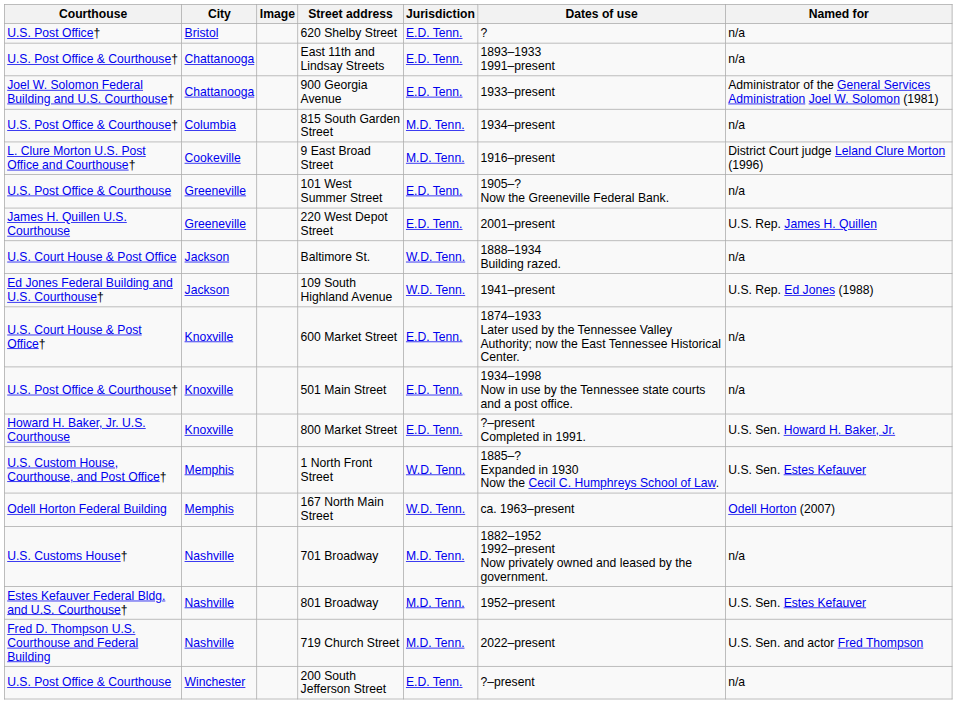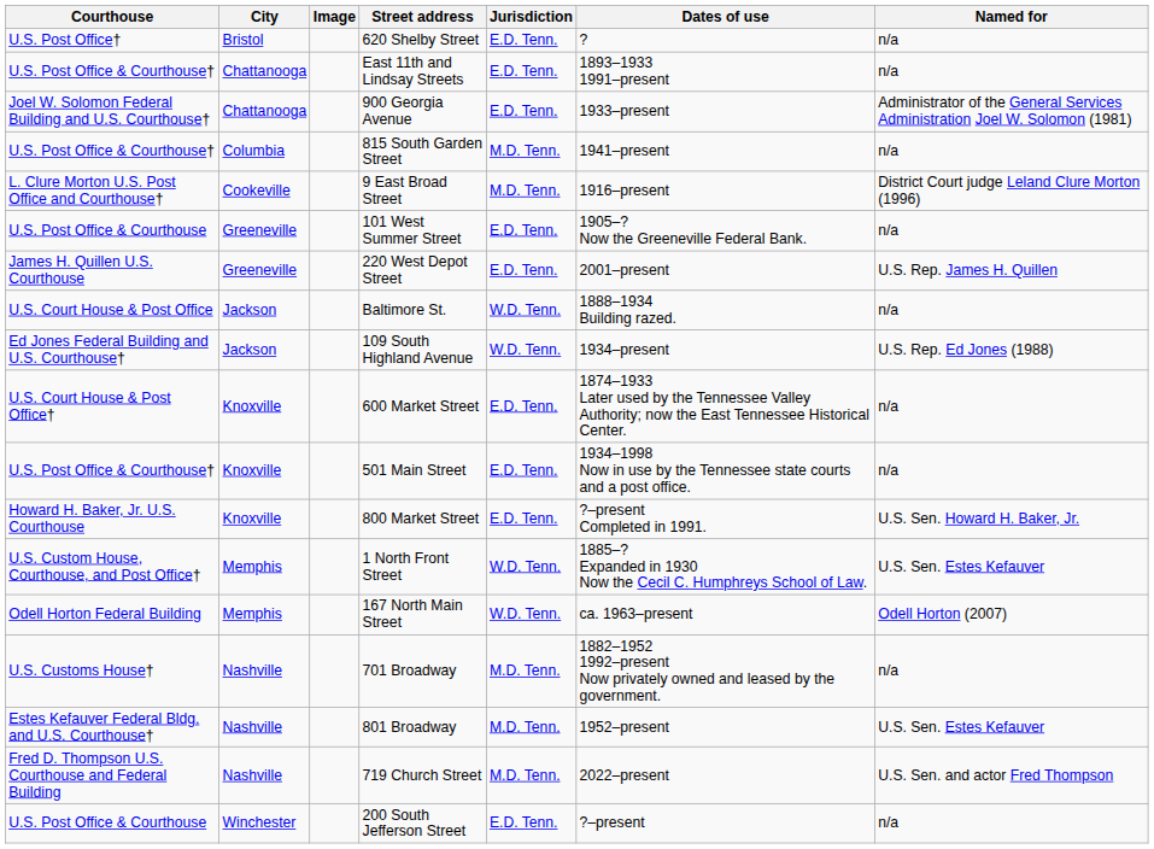 <table class="wikitable sortable sticky-header sort-under">
 <tr>
 <th>Courthouse</th>
 <th>City</th>
 <th>Image</th>
 <th>Street address</th>
 <th>Jurisdiction</th>
 <th>Dates of use</th>
 <th>Named for</th>
 </tr>
 <tr>
 <td><a href='#'>U.S. Post Office</a>†</td>
 <td><a href='#'>Bristol</a></td>
 <td></td>
 <td>620 Shelby Street</td>
 <td><a href='#'>E.D. Tenn.</a></td>
 <td>?</td>
 <td>n/a</td>
 </tr>
 <tr>
 <td><a href='#'>U.S. Post Office & Courthouse</a>†</td>
 <td><a href='#'>Chattanooga</a></td>
 <td></td>
 <td>East 11th and Lindsay Streets</td>
 <td><a href='#'>E.D. Tenn.</a></td>
 <td>1893–1933<br>1991–present</td>
 <td>n/a</td>
 </tr>
 <tr>
 <td><a href='#'>Joel W. Solomon Federal Building and U.S. Courthouse</a>†</td>
 <td><a href='#'>Chattanooga</a></td>
 <td></td>
 <td>900 Georgia Avenue</td>
 <td><a href='#'>E.D. Tenn.</a></td>
 <td>1933–present</td>
 <td>Administrator of the <a href='#'>General Services Administration</a> <a href='#'>Joel W. Solomon</a> (1981)</td>
 </tr>
 <tr>
 <td><a href='#'>U.S. Post Office & Courthouse</a>†</td>
 <td><a href='#'>Columbia</a></td>
 <td></td>
 <td>815 South Garden Street</td>
 <td><a href='#'>M.D. Tenn.</a></td>
-<td>1934–present</td>
+<td>1941–present</td>
 <td>n/a</td>
 </tr>
 <tr>
 <td><a href='#'>L. Clure Morton U.S. Post Office and Courthouse</a>†</td>
 <td><a href='#'>Cookeville</a></td>
 <td></td>
 <td>9 East Broad Street</td>
 <td><a href='#'>M.D. Tenn.</a></td>
 <td>1916–present</td>
 <td>District Court judge <a href='#'>Leland Clure Morton</a> (1996)</td>
 </tr>
 <tr>
 <td><a href='#'>U.S. Post Office & Courthouse</a></td>
 <td><a href='#'>Greeneville</a></td>
 <td></td>
 <td>101 West Summer Street</td>
 <td><a href='#'>E.D. Tenn.</a></td>
 <td>1905–?<br>Now the Greeneville Federal Bank.</td>
 <td>n/a</td>
 </tr>
 <tr>
 <td><a href='#'>James H. Quillen U.S. Courthouse</a></td>
 <td><a href='#'>Greeneville</a></td>
 <td></td>
 <td>220 West Depot Street</td>
 <td><a href='#'>E.D. Tenn.</a></td>
 <td>2001–present</td>
 <td>U.S. Rep. <a href='#'>James H. Quillen</a></td>
 </tr>
 <tr>
 <td><a href='#'>U.S. Court House & Post Office</a></td>
 <td><a href='#'>Jackson</a></td>
 <td></td>
 <td>Baltimore St.</td>
 <td><a href='#'>W.D. Tenn.</a></td>
 <td>1888–1934<br>Building razed.</td>
 <td>n/a</td>
 </tr>
 <tr>
 <td><a href='#'>Ed Jones Federal Building and U.S. Courthouse</a>†</td>
 <td><a href='#'>Jackson</a></td>
 <td></td>
 <td>109 South Highland Avenue</td>
 <td><a href='#'>W.D. Tenn.</a></td>
-<td>1941–present</td>
+<td>1934–present</td>
 <td>U.S. Rep. <a href='#'>Ed Jones</a> (1988)</td>
 </tr>
 <tr>
 <td><a href='#'>U.S. Court House & Post Office</a>†</td>
 <td><a href='#'>Knoxville</a></td>
 <td></td>
 <td>600 Market Street</td>
 <td><a href='#'>E.D. Tenn.</a></td>
 <td>1874–1933<br>Later used by the Tennessee Valley Authority; now the East Tennessee Historical Center.</td>
 <td>n/a</td>
 </tr>
 <tr>
 <td><a href='#'>U.S. Post Office & Courthouse</a>†</td>
 <td><a href='#'>Knoxville</a></td>
 <td></td>
 <td>501 Main Street</td>
 <td><a href='#'>E.D. Tenn.</a></td>
 <td>1934–1998<br>Now in use by the Tennessee state courts and a post office.</td>
 <td>n/a</td>
 </tr>
 <tr>
 <td><a href='#'>Howard H. Baker, Jr. U.S. Courthouse</a></td>
 <td><a href='#'>Knoxville</a></td>
 <td></td>
 <td>800 Market Street</td>
 <td><a href='#'>E.D. Tenn.</a></td>
 <td>?–present<br>Completed in 1991.</td>
 <td>U.S. Sen. <a href='#'>Howard H. Baker, Jr.</a></td>
 </tr>
 <tr>
 <td><a href='#'>U.S. Custom House, Courthouse, and Post Office</a>†</td>
 <td><a href='#'>Memphis</a></td>
 <td></td>
 <td>1 North Front Street</td>
 <td><a href='#'>W.D. Tenn.</a></td>
 <td>1885–?<br>Expanded in 1930<br>Now the <a href='#'>Cecil C. Humphreys School of Law</a>.</td>
 <td>U.S. Sen. <a href='#'>Estes Kefauver</a></td>
 </tr>
 <tr>
 <td><a href='#'>Odell Horton Federal Building</a></td>
 <td><a href='#'>Memphis</a></td>
 <td></td>
 <td>167 North Main Street</td>
 <td><a href='#'>W.D. Tenn.</a></td>
 <td>ca. 1963–present</td>
 <td><a href='#'>Odell Horton</a> (2007)</td>
 </tr>
 <tr>
 <td><a href='#'>U.S. Customs House</a>†</td>
 <td><a href='#'>Nashville</a></td>
 <td></td>
 <td>701 Broadway</td>
 <td><a href='#'>M.D. Tenn.</a></td>
 <td>1882–1952<br>1992–present<br>Now privately owned and leased by the government.</td>
 <td>n/a</td>
 </tr>
 <tr>
 <td><a href='#'>Estes Kefauver Federal Bldg. and U.S. Courthouse</a>†</td>
 <td><a href='#'>Nashville</a></td>
 <td></td>
 <td>801 Broadway</td>
 <td><a href='#'>M.D. Tenn.</a></td>
 <td>1952–present</td>
 <td>U.S. Sen. <a href='#'>Estes Kefauver</a></td>
 </tr>
 <tr>
 <td><a href='#'>Fred D. Thompson U.S. Courthouse and Federal Building</a></td>
 <td><a href='#'>Nashville</a></td>
 <td></td>
 <td>719 Church Street</td>
 <td><a href='#'>M.D. Tenn.</a></td>
 <td>2022–present</td>
 <td>U.S. Sen. and actor <a href='#'>Fred Thompson</a></td>
 </tr>
 <tr>
 <td><a href='#'>U.S. Post Office & Courthouse</a></td>
 <td><a href='#'>Winchester</a></td>
 <td></td>
 <td>200 South Jefferson Street</td>
 <td><a href='#'>E.D. Tenn.</a></td>
 <td>?–present</td>
 <td>n/a</td>
 </tr>
 </table>
